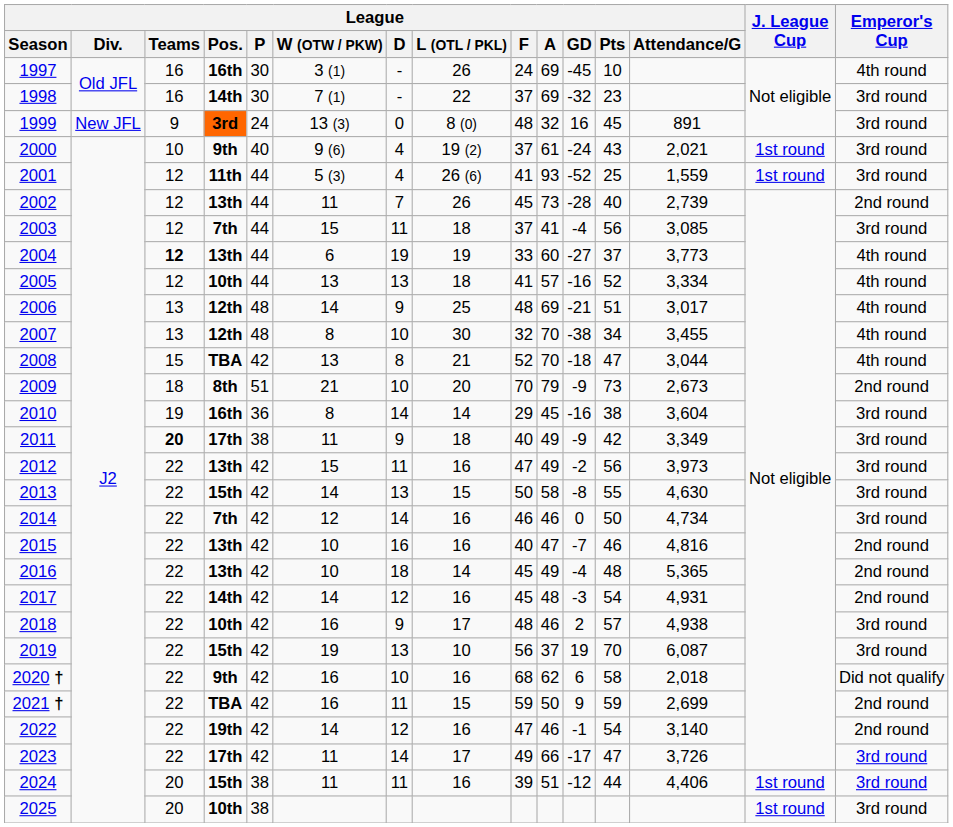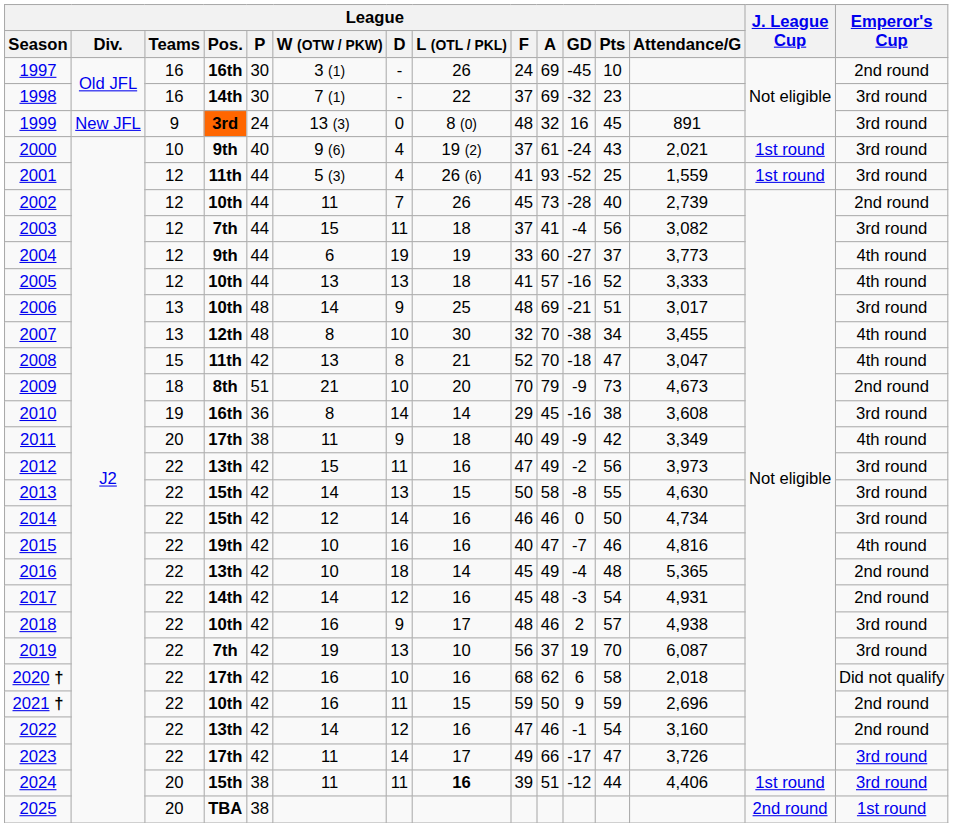 <table class="wikitable" style="text-align:center">
 <tr>
 <th colspan="13">League</th>
 <th rowspan="2"><a href='#'>J. League<br>Cup</a></th>
 <th rowspan="2"><a href='#'>Emperor's<br>Cup</a></th>
 </tr>
 <tr>
 <th>Season</th>
 <th>Div.</th>
 <th>Teams</th>
 <th>Pos.</th>
 <th>P</th>
 <th>W <small>(OTW / PKW)</small></th>
 <th>D</th>
 <th>L <small>(OTL / PKL)</small></th>
 <th>F</th>
 <th>A</th>
 <th>GD</th>
 <th>Pts</th>
 <th>Attendance/G</th>
 </tr>
 <tr>
 <td><a href='#'>1997</a></td>
 <td rowspan="2"><a href='#'>Old JFL</a></td>
 <td>16</td>
 <td><strong>16th</strong></td>
 <td>30</td>
 <td>3 <small>(1)</small></td>
 <td>-</td>
 <td>26</td>
 <td>24</td>
 <td>69</td>
 <td>-45</td>
 <td>10</td>
 <td></td>
 <td rowspan="3">Not eligible</td>
-<td>4th round</td>
+<td>2nd round</td>
 </tr>
 <tr>
 <td><a href='#'>1998</a></td>
 <td>16</td>
 <td><strong>14th</strong></td>
 <td>30</td>
 <td>7 <small>(1)</small></td>
 <td>-</td>
 <td>22</td>
 <td>37</td>
 <td>69</td>
 <td>-32</td>
 <td>23</td>
 <td></td>
 <td>3rd round</td>
 </tr>
 <tr>
 <td><a href='#'>1999</a></td>
 <td><a href='#'>New JFL</a></td>
 <td>9</td>
 <td bgcolor="ff6600"><strong>3rd</strong></td>
 <td>24</td>
 <td>13 <small>(3)</small></td>
 <td>0</td>
 <td>8 <small>(0)</small></td>
 <td>48</td>
 <td>32</td>
 <td>16</td>
 <td>45</td>
 <td>891</td>
 <td>3rd round</td>
 </tr>
 <tr>
 <td><a href='#'>2000</a></td>
 <td rowspan="26"><a href='#'>J2</a></td>
 <td>10</td>
 <td><strong>9th</strong></td>
 <td>40</td>
 <td>9 <small>(6)</small></td>
 <td>4</td>
 <td>19 <small>(2)</small></td>
 <td>37</td>
 <td>61</td>
 <td>-24</td>
 <td>43</td>
 <td>2,021</td>
 <td><a href='#'>1st round</a></td>
 <td>3rd round</td>
 </tr>
 <tr>
 <td><a href='#'>2001</a></td>
 <td>12</td>
 <td><strong>11th</strong></td>
 <td>44</td>
 <td>5 <small>(3)</small></td>
 <td>4</td>
 <td>26 <small>(6)</small></td>
 <td>41</td>
 <td>93</td>
 <td>-52</td>
 <td>25</td>
 <td>1,559</td>
 <td><a href='#'>1st round</a></td>
 <td>3rd round</td>
 </tr>
 <tr>
 <td><a href='#'>2002</a></td>
 <td>12</td>
-<td><strong>13th</strong></td>
+<td><strong>10th</strong></td>
 <td>44</td>
 <td>11</td>
 <td>7</td>
 <td>26</td>
 <td>45</td>
 <td>73</td>
 <td>-28</td>
 <td>40</td>
 <td>2,739</td>
 <td rowspan="22">Not eligible</td>
 <td>2nd round</td>
 </tr>
 <tr>
 <td><a href='#'>2003</a></td>
 <td>12</td>
 <td><strong>7th</strong></td>
 <td>44</td>
 <td>15</td>
 <td>11</td>
 <td>18</td>
 <td>37</td>
 <td>41</td>
 <td>-4</td>
 <td>56</td>
-<td>3,085</td>
+<td>3,082</td>
 <td>3rd round</td>
 </tr>
 <tr>
 <td><a href='#'>2004</a></td>
-<td><strong>12</strong></td>
-<td><strong>13th</strong></td>
+<td>12</td>
+<td><strong>9th</strong></td>
 <td>44</td>
 <td>6</td>
 <td>19</td>
 <td>19</td>
 <td>33</td>
 <td>60</td>
 <td>-27</td>
 <td>37</td>
 <td>3,773</td>
 <td>4th round</td>
 </tr>
 <tr>
 <td><a href='#'>2005</a></td>
 <td>12</td>
 <td><strong>10th</strong></td>
 <td>44</td>
 <td>13</td>
 <td>13</td>
 <td>18</td>
 <td>41</td>
 <td>57</td>
 <td>-16</td>
 <td>52</td>
-<td>3,334</td>
+<td>3,333</td>
 <td>4th round</td>
 </tr>
 <tr>
 <td><a href='#'>2006</a></td>
 <td>13</td>
-<td><strong>12th</strong></td>
+<td><strong>10th</strong></td>
 <td>48</td>
 <td>14</td>
 <td>9</td>
 <td>25</td>
 <td>48</td>
 <td>69</td>
 <td>-21</td>
 <td>51</td>
 <td>3,017</td>
-<td>4th round</td>
+<td>3rd round</td>
 </tr>
 <tr>
 <td><a href='#'>2007</a></td>
 <td>13</td>
 <td><strong>12th</strong></td>
 <td>48</td>
 <td>8</td>
 <td>10</td>
 <td>30</td>
 <td>32</td>
 <td>70</td>
 <td>-38</td>
 <td>34</td>
 <td>3,455</td>
 <td>4th round</td>
 </tr>
 <tr>
 <td><a href='#'>2008</a></td>
 <td>15</td>
-<td><strong>TBA</strong></td>
+<td><strong>11th</strong></td>
 <td>42</td>
 <td>13</td>
 <td>8</td>
 <td>21</td>
 <td>52</td>
 <td>70</td>
 <td>-18</td>
 <td>47</td>
-<td>3,044</td>
+<td>3,047</td>
 <td>4th round</td>
 </tr>
 <tr>
 <td><a href='#'>2009</a></td>
 <td>18</td>
 <td><strong>8th</strong></td>
 <td>51</td>
 <td>21</td>
 <td>10</td>
 <td>20</td>
 <td>70</td>
 <td>79</td>
 <td>-9</td>
 <td>73</td>
-<td>2,673</td>
+<td>4,673</td>
 <td>2nd round</td>
 </tr>
 <tr>
 <td><a href='#'>2010</a></td>
 <td>19</td>
 <td><strong>16th</strong></td>
 <td>36</td>
 <td>8</td>
 <td>14</td>
 <td>14</td>
 <td>29</td>
 <td>45</td>
 <td>-16</td>
 <td>38</td>
-<td>3,604</td>
+<td>3,608</td>
 <td>3rd round</td>
 </tr>
 <tr>
 <td><a href='#'>2011</a></td>
-<td><strong>20</strong></td>
+<td>20</td>
 <td><strong>17th</strong></td>
 <td>38</td>
 <td>11</td>
 <td>9</td>
 <td>18</td>
 <td>40</td>
 <td>49</td>
 <td>-9</td>
 <td>42</td>
 <td>3,349</td>
-<td>3rd round</td>
+<td>4th round</td>
 </tr>
 <tr>
 <td><a href='#'>2012</a></td>
 <td>22</td>
 <td><strong>13th</strong></td>
 <td>42</td>
 <td>15</td>
 <td>11</td>
 <td>16</td>
 <td>47</td>
 <td>49</td>
 <td>-2</td>
 <td>56</td>
 <td>3,973</td>
 <td>3rd round</td>
 </tr>
 <tr>
 <td><a href='#'>2013</a></td>
 <td>22</td>
 <td><strong>15th</strong></td>
 <td>42</td>
 <td>14</td>
 <td>13</td>
 <td>15</td>
 <td>50</td>
 <td>58</td>
 <td>-8</td>
 <td>55</td>
 <td>4,630</td>
 <td>3rd round</td>
 </tr>
 <tr>
 <td><a href='#'>2014</a></td>
 <td>22</td>
-<td><strong>7th</strong></td>
+<td><strong>15th</strong></td>
 <td>42</td>
 <td>12</td>
 <td>14</td>
 <td>16</td>
 <td>46</td>
 <td>46</td>
 <td>0</td>
 <td>50</td>
 <td>4,734</td>
 <td>3rd round</td>
 </tr>
 <tr>
 <td><a href='#'>2015</a></td>
 <td>22</td>
-<td><strong>13th</strong></td>
+<td><strong>19th</strong></td>
 <td>42</td>
 <td>10</td>
 <td>16</td>
 <td>16</td>
 <td>40</td>
 <td>47</td>
 <td>-7</td>
 <td>46</td>
 <td>4,816</td>
-<td>2nd round</td>
+<td>4th round</td>
 </tr>
 <tr>
 <td><a href='#'>2016</a></td>
 <td>22</td>
 <td><strong>13th</strong></td>
 <td>42</td>
 <td>10</td>
 <td>18</td>
 <td>14</td>
 <td>45</td>
 <td>49</td>
 <td>-4</td>
 <td>48</td>
 <td>5,365</td>
 <td>2nd round</td>
 </tr>
 <tr>
 <td><a href='#'>2017</a></td>
 <td>22</td>
 <td><strong>14th</strong></td>
 <td>42</td>
 <td>14</td>
 <td>12</td>
 <td>16</td>
 <td>45</td>
 <td>48</td>
 <td>-3</td>
 <td>54</td>
 <td>4,931</td>
 <td>2nd round</td>
 </tr>
 <tr>
 <td><a href='#'>2018</a></td>
 <td>22</td>
 <td><strong>10th</strong></td>
 <td>42</td>
 <td>16</td>
 <td>9</td>
 <td>17</td>
 <td>48</td>
 <td>46</td>
 <td>2</td>
 <td>57</td>
 <td>4,938</td>
 <td>3rd round</td>
 </tr>
 <tr>
 <td><a href='#'>2019</a></td>
 <td>22</td>
-<td><strong>15th</strong></td>
+<td><strong>7th</strong></td>
 <td>42</td>
 <td>19</td>
 <td>13</td>
 <td>10</td>
 <td>56</td>
 <td>37</td>
 <td>19</td>
 <td>70</td>
 <td>6,087</td>
 <td>3rd round</td>
 </tr>
 <tr>
 <td><a href='#'>2020</a> <strong>†</strong></td>
 <td>22</td>
-<td><strong>9th</strong></td>
+<td><strong>17th</strong></td>
 <td>42</td>
 <td>16</td>
 <td>10</td>
 <td>16</td>
 <td>68</td>
 <td>62</td>
 <td>6</td>
 <td>58</td>
 <td>2,018</td>
 <td>Did not qualify</td>
 </tr>
 <tr>
 <td><a href='#'>2021</a> <strong>†</strong></td>
 <td>22</td>
-<td><strong>TBA</strong></td>
+<td><strong>10th</strong></td>
 <td>42</td>
 <td>16</td>
 <td>11</td>
 <td>15</td>
 <td>59</td>
 <td>50</td>
 <td>9</td>
 <td>59</td>
-<td>2,699</td>
+<td>2,696</td>
 <td>2nd round</td>
 </tr>
 <tr>
 <td><a href='#'>2022</a></td>
 <td>22</td>
-<td><strong>19th</strong></td>
+<td><strong>13th</strong></td>
 <td>42</td>
 <td>14</td>
 <td>12</td>
 <td>16</td>
 <td>47</td>
 <td>46</td>
 <td>-1</td>
 <td>54</td>
-<td>3,140</td>
+<td>3,160</td>
 <td>2nd round</td>
 </tr>
 <tr>
 <td><a href='#'>2023</a></td>
 <td>22</td>
 <td><strong>17th</strong></td>
 <td>42</td>
 <td>11</td>
 <td>14</td>
 <td>17</td>
 <td>49</td>
 <td>66</td>
 <td>-17</td>
 <td>47</td>
 <td>3,726</td>
 <td><a href='#'>3rd round</a></td>
 </tr>
 <tr>
 <td><a href='#'>2024</a></td>
 <td>20</td>
 <td><strong>15th</strong></td>
 <td>38</td>
 <td>11</td>
 <td>11</td>
-<td>16</td>
+<td><strong>16</strong></td>
 <td>39</td>
 <td>51</td>
 <td>-12</td>
 <td>44</td>
 <td>4,406</td>
 <td><a href='#'>1st round</a></td>
 <td><a href='#'>3rd round</a></td>
 </tr>
 <tr>
 <td><a href='#'>2025</a></td>
 <td>20</td>
-<td><strong>10th</strong></td>
+<td><strong>TBA</strong></td>
 <td>38</td>
 <td></td>
 <td></td>
 <td></td>
 <td></td>
 <td></td>
 <td></td>
 <td></td>
 <td></td>
+<td><a href='#'>2nd round</a></td>
 <td><a href='#'>1st round</a></td>
-<td>3rd round</td>
 </tr>
 </table>
